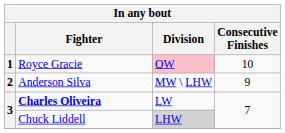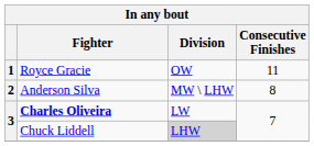 <table class=wikitable>
 <tr>
 <th colspan=4>In any bout</th>
 </tr>
 <tr>
 <th></th>
 <th width=180>Fighter</th>
 <th>Division</th>
 <th>Consecutive<br>Finishes</th>
 </tr>
 <tr>
 <th>1</th>
 <td> <a href='#'>Royce Gracie</a></td>
-<td style="background: pink;"><a href='#'>OW</a></td>
-<td align=center>10</td>
+<td><a href='#'>OW</a></td>
+<td align=center>11</td>
 </tr>
 <tr>
 <th>2</th>
 <td> <a href='#'>Anderson Silva</a></td>
 <td><a href='#'>MW</a> \ <a href='#'>LHW</a></td>
-<td align=center>9</td>
+<td align=center>8</td>
 </tr>
 <tr>
 <th rowspan=2>3</th>
 <td> <strong><a href='#'>Charles Oliveira</a></strong></td>
 <td><a href='#'>LW</a></td>
 <td rowspan=2 align=center>7</td>
 </tr>
 <tr>
 <td> <a href='#'>Chuck Liddell</a></td>
 <td style="background: lightgrey;"><a href='#'>LHW</a></td>
 </tr>
 <tr>
 </tr>
 </table>
